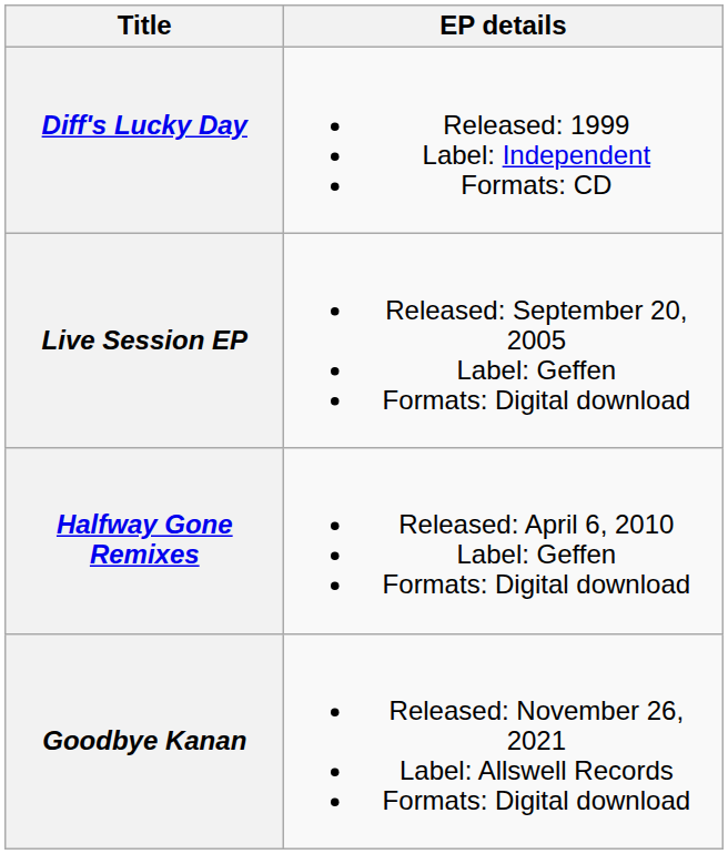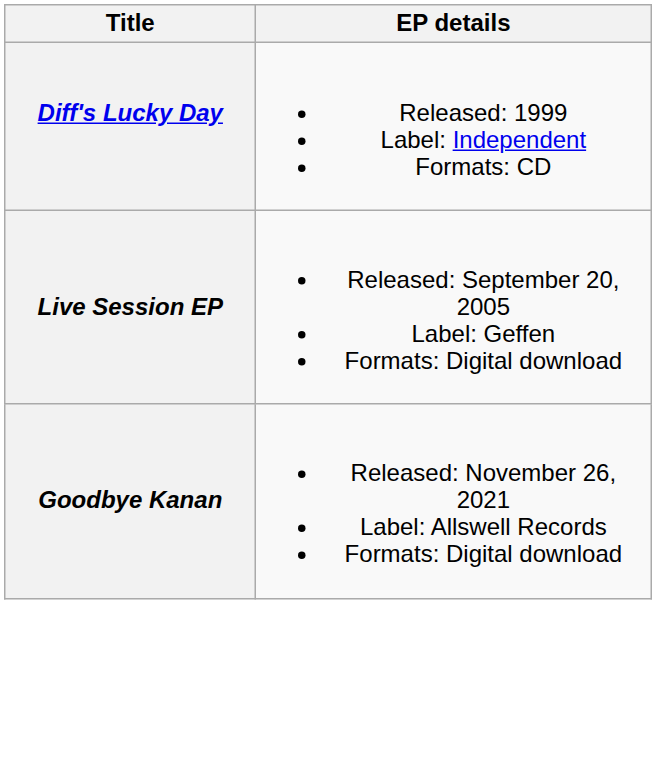 <table class="wikitable plainrowheaders" style="text-align:center;" border="1">
 <tr>
 <th scope="col" style="width:10em;">Title</th>
 <th scope="col" style="width:16em;">EP details</th>
 </tr>
 <tr>
 <th scope="row"><em><a href='#'>Diff's Lucky Day</a></em> <br><br></th>
 <td><br><ul><li>Released: 1999</li><li>Label: <a href='#'>Independent</a></li><li>Formats: CD</li></ul></td>
 </tr>
 <tr>
 <th scope="row"><em>Live Session EP</em></th>
 <td><br><ul><li>Released: September 20, 2005</li><li>Label: Geffen</li><li>Formats: Digital download</li></ul></td>
 </tr>
 <tr>
-<th scope="row"><em><a href='#'>Halfway Gone Remixes</a></em></th>
-<td><br><ul><li>Released: April 6, 2010</li><li>Label: Geffen</li><li>Formats: Digital download</li></ul></td>
-</tr>
-<tr>
 <th scope="row"><em>Goodbye Kanan</em></th>
 <td><br><ul><li>Released: November 26, 2021</li><li>Label: Allswell Records</li><li>Formats: Digital download</li></ul></td>
 </tr>
 </table>
